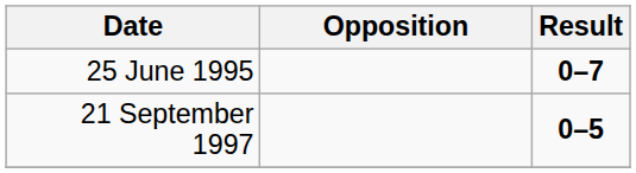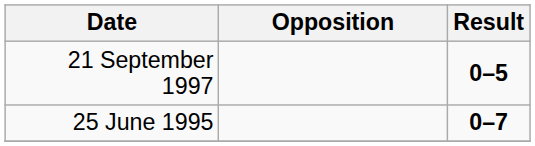 <table class="wikitable" style="float:left; margin-left:12px; ">
 <tr>
 <th width=140>Date</th>
 <th width=150>Opposition</th>
 <th width=50>Result</th>
 </tr>
 <tr>
+<td align=right>21 September 1997</td>
+<td></td>
+<td align=center><strong>0–5</strong></td>
+</tr>
+<tr>
 <td align=right>25 June 1995</td>
 <td></td>
 <td align=center><strong>0–7</strong></td>
 </tr>
 <tr>
-<td align=right>21 September 1997</td>
-<td></td>
-<td align=center><strong>0–5</strong></td>
-</tr>
-<tr>
 </tr>
 </table>
